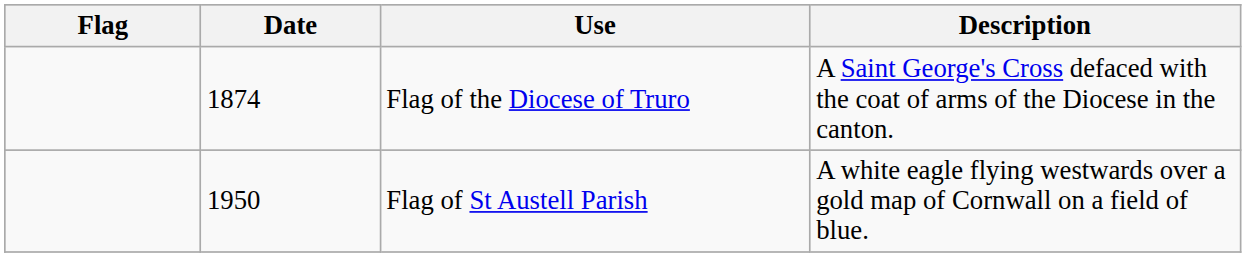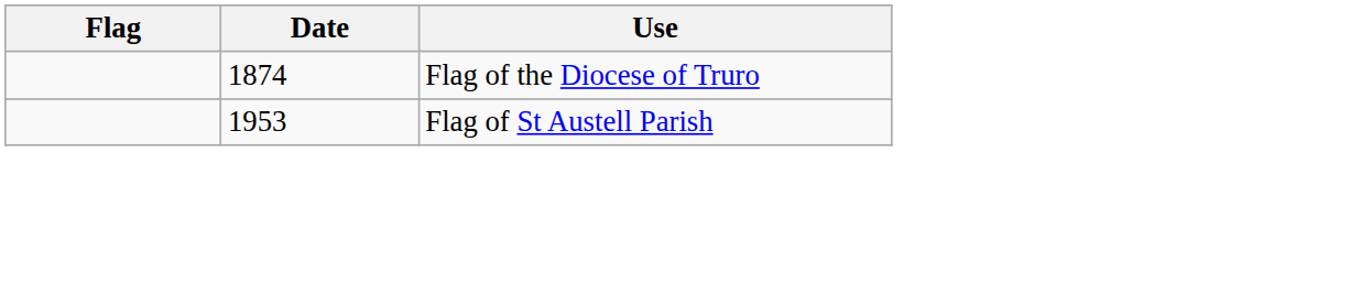 <table class="wikitable">
 <tr>
 <th width="110">Flag</th>
 <th width="100">Date</th>
 <th width="250">Use</th>
-<th width="250">Description</th>
 </tr>
 <tr>
 <td></td>
 <td>1874</td>
 <td>Flag of the <a href='#'>Diocese of Truro</a></td>
-<td>A <a href='#'>Saint George's Cross</a> defaced with the coat of arms of the Diocese in the canton.</td>
 </tr>
 <tr>
 <td></td>
-<td>1950</td>
+<td>1953</td>
 <td>Flag of <a href='#'>St Austell Parish</a></td>
-<td>A white eagle flying westwards over a gold map of Cornwall on a field of blue.</td>
 </tr>
 </table>
